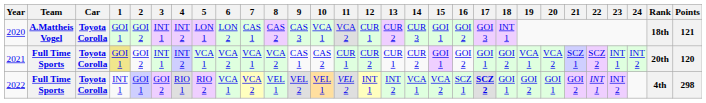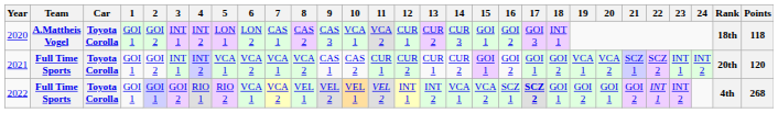 <table class="wikitable" style="text-align:center; font-size:85%">
 <tr>
 <th>Year</th>
 <th>Team</th>
 <th>Car</th>
 <th>1</th>
 <th>2</th>
 <th>3</th>
 <th>4</th>
 <th>5</th>
 <th>6</th>
 <th>7</th>
 <th>8</th>
 <th>9</th>
 <th>10</th>
 <th>11</th>
 <th>12</th>
 <th>13</th>
 <th>14</th>
 <th>15</th>
 <th>16</th>
 <th>17</th>
 <th>18</th>
 <th>19</th>
 <th>20</th>
 <th>21</th>
 <th>22</th>
 <th>23</th>
 <th>24</th>
 <th>Rank</th>
 <th>Points</th>
 </tr>
 <tr>
 <td><a href='#'>2020</a></td>
 <th><a href='#'>A.Mattheis</a> <a href='#'>Vogel</a></th>
 <th><a href='#'>Toyota Corolla</a></th>
 <td style="background:#DFFFDF;"><a href='#'>GOI<br>1</a><br></td>
 <td style="background:#DFFFDF;"><a href='#'>GOI<br>2</a><br></td>
 <td style="background:#EFCFFF;"><a href='#'>INT<br>1</a><br></td>
 <td style="background:#EFCFFF;"><a href='#'>INT<br>2</a><br></td>
 <td style="background:#EFCFFF;"><a href='#'>LON<br>1</a><br></td>
 <td style="background:#DFFFDF;"><a href='#'>LON<br>2</a><br></td>
 <td style="background:#DFFFDF;"><a href='#'>CAS<br>1</a><br></td>
 <td style="background:#EFCFFF;"><a href='#'>CAS<br>2</a><br></td>
 <td style="background:#DFFFDF;"><a href='#'>CAS<br>3</a><br></td>
 <td style="background:#DFFFDF;"><a href='#'>VCA<br>1</a><br></td>
 <td style="background:#DFDFDF;"><a href='#'>VCA<br>2</a><br></td>
 <td style="background:#DFFFDF;"><a href='#'>CUR<br>1</a><br></td>
 <td style="background:#EFCFFF;"><a href='#'>CUR<br>2</a><br></td>
 <td style="background:#DFFFDF;"><a href='#'>CUR<br>3</a><br></td>
 <td style="background:#DFFFDF;"><a href='#'>GOI<br>1</a><br></td>
 <td style="background:#DFFFDF;"><a href='#'>GOI<br>2</a><br></td>
 <td style="background:#EFCFFF;"><a href='#'>GOI<br>3</a><br></td>
 <td style="background:#EFCFFF;"><a href='#'>INT<br>1</a><br></td>
 <td colspan=6></td>
 <th>18th</th>
-<th>121</th>
+<th>118</th>
 </tr>
 <tr>
 <td><a href='#'>2021</a></td>
 <th><a href='#'>Full Time Sports</a></th>
 <th><a href='#'>Toyota Corolla</a></th>
-<td style="background: khaki;"><a href='#'>GOI<br>1</a></td>
+<td><a href='#'>GOI<br>1</a></td>
 <td><a href='#'>GOI<br>2</a></td>
 <td style="background:#DFFFDF;"><a href='#'>INT<br>1</a><br></td>
 <td style="background:#CFCFFF;"><a href='#'>INT<br>2</a><br></td>
 <td style="background:#DFFFDF;"><a href='#'>VCA<br>1</a><br></td>
 <td style="background:#DFFFDF;"><a href='#'>VCA<br>2</a><br></td>
 <td style="background:#DFFFDF;"><a href='#'>VCA<br>1</a><br></td>
 <td style="background:#DFFFDF;"><a href='#'>VCA<br>2</a><br></td>
 <td><a href='#'>CAS<br>1</a></td>
 <td><a href='#'>CAS<br>2</a></td>
 <td style="background:#DFFFDF;"><a href='#'>CUR<br>1</a><br></td>
 <td style="background:#DFFFDF;"><a href='#'>CUR<br>2</a><br></td>
 <td><a href='#'>CUR<br>1</a></td>
 <td><a href='#'>CUR<br>2</a></td>
 <td style="background:#EFCFFF;"><a href='#'>GOI<br>1</a><br></td>
 <td style="background:#;"><a href='#'>GOI<br>2</a><br></td>
 <td style="background:#DFFFDF;"><a href='#'>GOI<br>1</a><br></td>
 <td style="background:#DFFFDF;"><a href='#'>GOI<br>2</a><br></td>
 <td style="background:#DFFFDF;"><a href='#'>VCA<br>1</a><br></td>
 <td style="background:#DFFFDF;"><a href='#'>VCA<br>2</a><br></td>
 <td style="background:#CFCFFF;"><a href='#'>SCZ<br>1</a><br></td>
 <td style="background:#EFCFFF;"><a href='#'>SCZ<br>2</a><br></td>
 <td style="background:#DFFFDF;"><a href='#'>INT<br>1</a><br></td>
 <td style="background:#DFFFDF;"><a href='#'>INT<br>2</a><br></td>
 <th>20th</th>
 <th>120</th>
 </tr>
 <tr>
 <td><a href='#'>2022</a></td>
 <th><a href='#'>Full Time Sports</a></th>
 <th><a href='#'>Toyota Corolla</a></th>
-<td><a href='#'>INT<br>1</a></td>
+<td><a href='#'>GOI<br>1</a></td>
 <td style="background:#CFCFFF;"><a href='#'>GOI<br>1</a><br></td>
 <td style="background:#EFCFFF;"><a href='#'>GOI<br>2</a><br></td>
 <td style="background:#DFDFDF;"><a href='#'>RIO<br>1</a><br></td>
 <td style="background:#EFCFFF;"><a href='#'>RIO<br>2</a><br></td>
 <td style="background:#DFFFDF;"><a href='#'>VCA<br>1</a><br></td>
 <td style="background:#FFFFBF;"><a href='#'>VCA<br>2</a><br></td>
 <td style="background:#DFFFDF;"><a href='#'>VEL<br>1</a><br></td>
 <td style="background:#DFDFDF;"><a href='#'>VEL<br>2</a><br></td>
 <td style="background:#FFDF9F;"><a href='#'>VEL<br>1</a><br></td>
 <td style="background:#DFDFDF;"><em><a href='#'>VEL<br>2</a></em><br></td>
 <td style="background:#FFFFBF;"><a href='#'>INT<br>1</a><br></td>
 <td style="background:#DFFFDF;"><a href='#'>INT<br>2</a><br></td>
 <td style="background:#DFFFDF;"><a href='#'>VCA<br>1</a><br></td>
 <td style="background:#DFFFDF;"><a href='#'>VCA<br>2</a><br></td>
 <td style="background:#DFFFDF;"><a href='#'>SCZ<br>1</a><br></td>
 <td style="background:#DFDFDF;"><strong><a href='#'>SCZ<br>2</a><br></strong></td>
 <td style="background:#DFFFDF;"><a href='#'>GOI<br>1</a><br></td>
 <td style="background:#DFFFDF;"><a href='#'>GOI<br>2</a><br></td>
 <td style="background:#DFFFDF;"><a href='#'>GOI<br>1</a><br></td>
 <td style="background:#EFCFFF;"><a href='#'>GOI<br>2</a><br></td>
 <td style="background:#EFCFFF;"><em><a href='#'>INT<br>1</a></em><br></td>
 <td style="background:#EFCFFF;"><a href='#'>INT<br>2</a><br></td>
 <td></td>
 <th>4th</th>
-<th>298</th>
+<th>268</th>
 </tr>
 </table>
